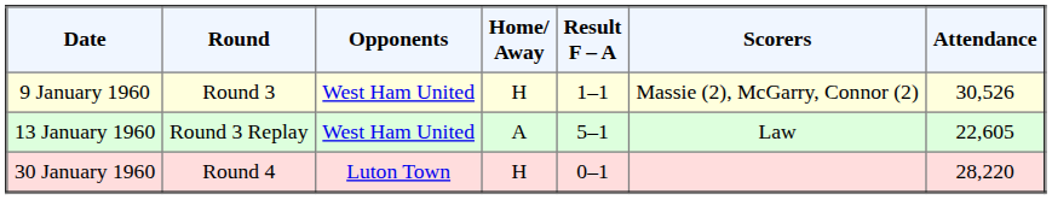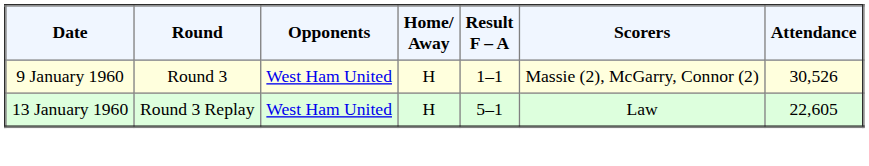 <table border="2" cellpadding="4" style="border-collapse:collapse; text-align:center; font-size:smaller;">
 <tr style="background:#f0f6ff;">
 <th><strong>Date</strong></th>
 <th><strong>Round</strong></th>
 <th><strong>Opponents</strong></th>
 <th><strong>Home/<br>Away</strong></th>
 <th><strong>Result<br>F – A</strong></th>
 <th><strong>Scorers</strong></th>
 <th><strong>Attendance</strong></th>
 </tr>
 <tr style="background:#ffd;">
 <td>9 January 1960</td>
 <td>Round 3</td>
 <td><a href='#'>West Ham United</a></td>
 <td>H</td>
 <td>1–1</td>
 <td>Massie (2), McGarry, Connor (2)</td>
 <td>30,526</td>
 </tr>
 <tr style="background:#dfd;">
 <td>13 January 1960</td>
 <td>Round 3 Replay</td>
 <td><a href='#'>West Ham United</a></td>
-<td>A</td>
+<td>H</td>
 <td>5–1</td>
 <td>Law</td>
 <td>22,605</td>
 </tr>
-<tr style="background:#fdd;">
-<td>30 January 1960</td>
-<td>Round 4</td>
-<td><a href='#'>Luton Town</a></td>
-<td>H</td>
-<td>0–1</td>
-<td></td>
-<td>28,220</td>
-</tr>
 </table>
